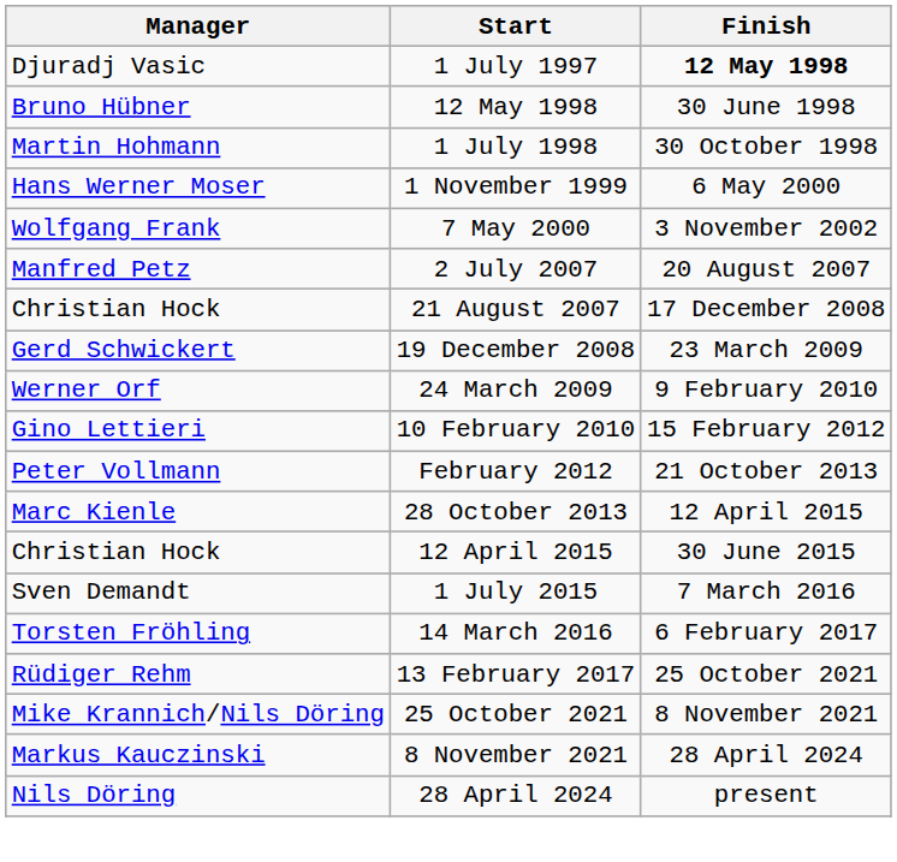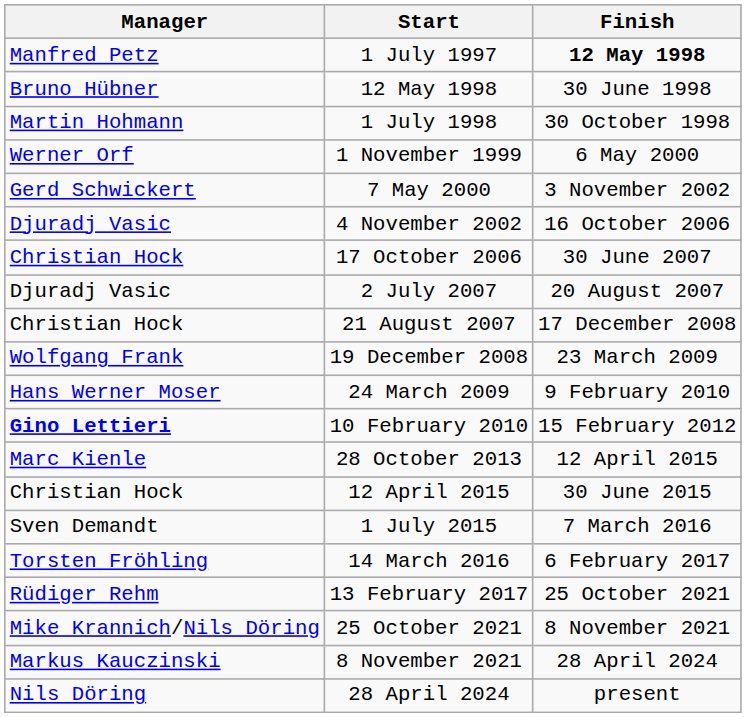 <table class="wikitable">
 <tr>
 <th>Manager</th>
 <th>Start</th>
 <th>Finish</th>
 </tr>
 <tr align="center">
-<td align="left">Djuradj Vasic</td>
+<td align="left"><a href='#'>Manfred Petz</a></td>
 <td>1 July 1997</td>
 <td><strong>12 May 1998</strong></td>
 </tr>
 <tr align="center">
 <td align="left"><a href='#'>Bruno Hübner</a></td>
 <td>12 May 1998</td>
 <td>30 June 1998</td>
 </tr>
 <tr align="center">
 <td align="left"><a href='#'>Martin Hohmann</a></td>
 <td>1 July 1998</td>
 <td>30 October 1998</td>
 </tr>
 <tr align="center">
-<td align="left"><a href='#'>Hans Werner Moser</a></td>
+<td align="left"><a href='#'>Werner Orf</a></td>
 <td>1 November 1999</td>
 <td>6 May 2000</td>
 </tr>
 <tr align="center">
-<td align="left"><a href='#'>Wolfgang Frank</a></td>
+<td align="left"><a href='#'>Gerd Schwickert</a></td>
 <td>7 May 2000</td>
 <td>3 November 2002</td>
 </tr>
 <tr align="center">
-<td align="left"><a href='#'>Manfred Petz</a></td>
+<td align="left"><a href='#'>Djuradj Vasic</a></td>
+<td>4 November 2002</td>
+<td>16 October 2006</td>
+</tr>
+<tr align="center">
+<td align="left"><a href='#'>Christian Hock</a></td>
+<td>17 October 2006</td>
+<td>30 June 2007</td>
+</tr>
+<tr align="center">
+<td align="left">Djuradj Vasic</td>
 <td>2 July 2007</td>
 <td>20 August 2007</td>
 </tr>
 <tr align="center">
 <td align="left">Christian Hock</td>
 <td>21 August 2007</td>
 <td>17 December 2008</td>
 </tr>
 <tr align="center">
-<td align="left"><a href='#'>Gerd Schwickert</a></td>
+<td align="left"><a href='#'>Wolfgang Frank</a></td>
 <td>19 December 2008</td>
 <td>23 March 2009</td>
 </tr>
 <tr align="center">
-<td align="left"><a href='#'>Werner Orf</a></td>
+<td align="left"><a href='#'>Hans Werner Moser</a></td>
 <td>24 March 2009</td>
 <td>9 February 2010</td>
 </tr>
 <tr align="center">
-<td align="left"><a href='#'>Gino Lettieri</a></td>
+<td align="left"><strong><a href='#'>Gino Lettieri</a></strong></td>
 <td>10 February 2010</td>
 <td>15 February 2012</td>
-</tr>
-<tr align="center">
-<td align="left"><a href='#'>Peter Vollmann</a></td>
-<td>February 2012</td>
-<td>21 October 2013</td>
 </tr>
 <tr align="center">
 <td align="left"><a href='#'>Marc Kienle</a></td>
 <td>28 October 2013</td>
 <td>12 April 2015</td>
 </tr>
 <tr align="center">
 <td align="left">Christian Hock</td>
 <td>12 April 2015</td>
 <td>30 June 2015</td>
 </tr>
 <tr align="center">
 <td align="left">Sven Demandt</td>
 <td>1 July 2015</td>
 <td>7 March 2016</td>
 </tr>
 <tr align="center">
 <td align="left"><a href='#'>Torsten Fröhling</a></td>
 <td>14 March 2016</td>
 <td>6 February 2017</td>
 </tr>
 <tr align="center">
 <td align="left"><a href='#'>Rüdiger Rehm</a></td>
 <td>13 February 2017</td>
 <td>25 October 2021</td>
 </tr>
 <tr align="center">
 <td align="left"><a href='#'>Mike Krannich</a>/<a href='#'>Nils Döring</a></td>
 <td>25 October 2021</td>
 <td>8 November 2021</td>
 </tr>
 <tr align="center">
 <td align="left"><a href='#'>Markus Kauczinski</a></td>
 <td>8 November 2021</td>
 <td>28 April 2024</td>
 </tr>
 <tr align="center">
 <td align="left"><a href='#'>Nils Döring</a></td>
 <td>28 April 2024</td>
 <td>present</td>
 </tr>
 </table>
